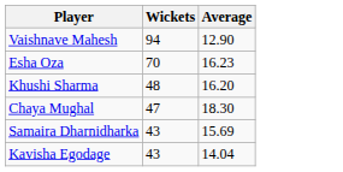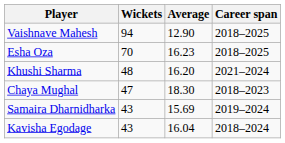 <table class="wikitable">
 <tr>
 <th>Player</th>
 <th>Wickets</th>
 <th>Average</th>
+<th>Career span</th>
 </tr>
 <tr>
 <td><a href='#'>Vaishnave Mahesh</a></td>
 <td>94</td>
 <td>12.90</td>
+<td>2018–2025</td>
 </tr>
 <tr>
 <td><a href='#'>Esha Oza</a></td>
 <td>70</td>
 <td>16.23</td>
+<td>2018–2025</td>
 </tr>
 <tr>
 <td><a href='#'>Khushi Sharma</a></td>
 <td>48</td>
 <td>16.20</td>
+<td>2021–2024</td>
 </tr>
 <tr>
 <td><a href='#'>Chaya Mughal</a></td>
 <td>47</td>
 <td>18.30</td>
+<td>2018–2023</td>
 </tr>
 <tr>
 <td><a href='#'>Samaira Dharnidharka</a></td>
 <td>43</td>
 <td>15.69</td>
+<td>2019–2024</td>
 </tr>
 <tr>
 <td><a href='#'>Kavisha Egodage</a></td>
 <td>43</td>
-<td>14.04</td>
+<td>16.04</td>
+<td>2018–2024</td>
 </tr>
 </table>
